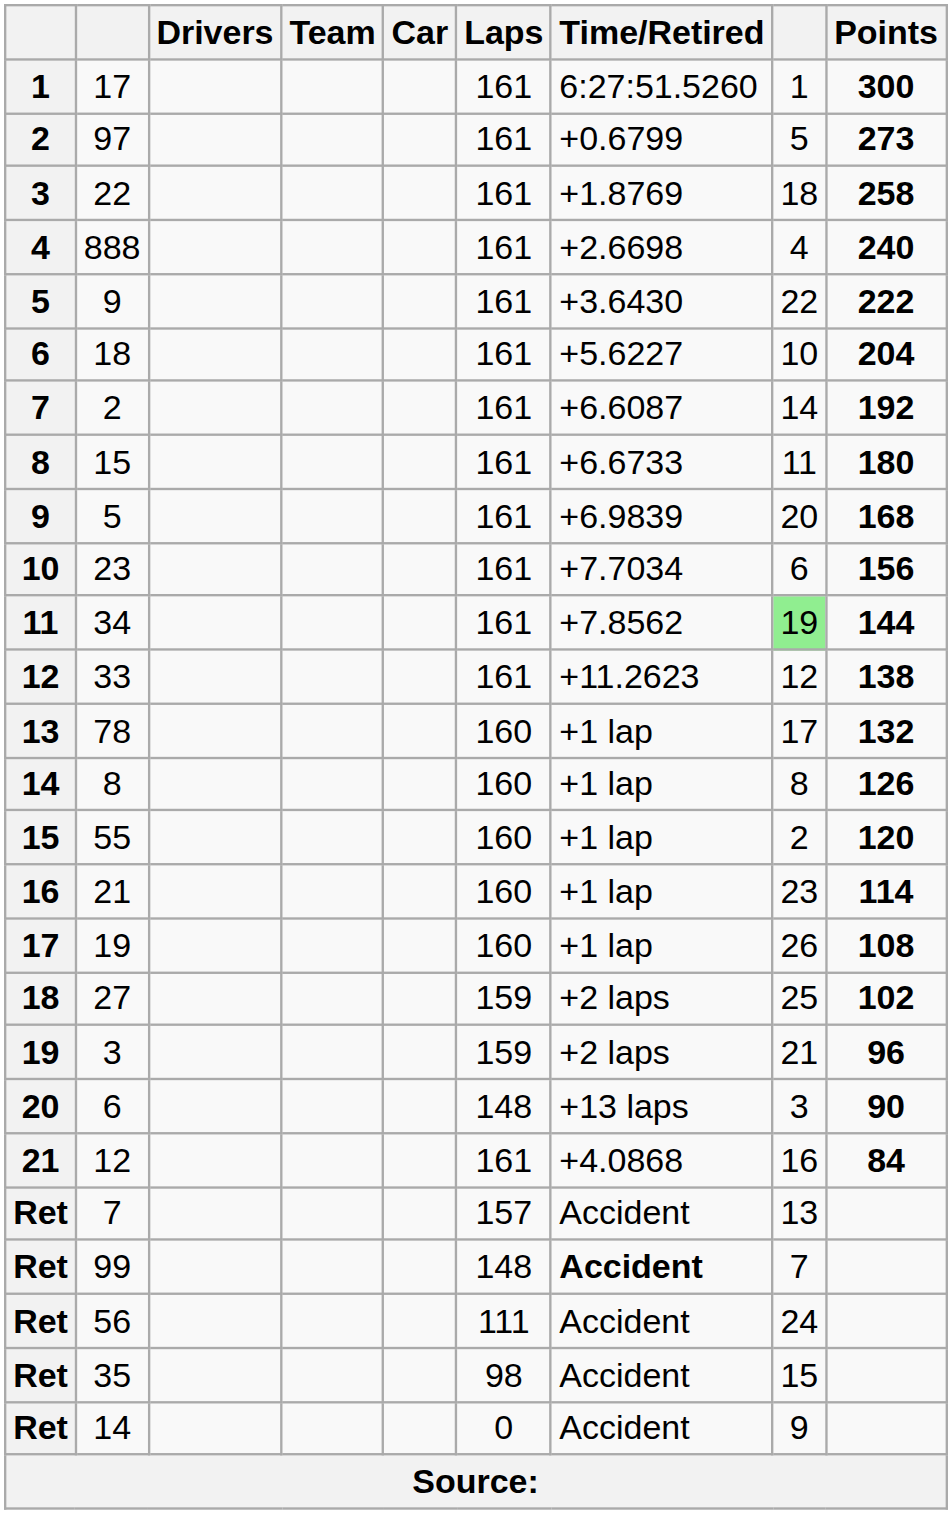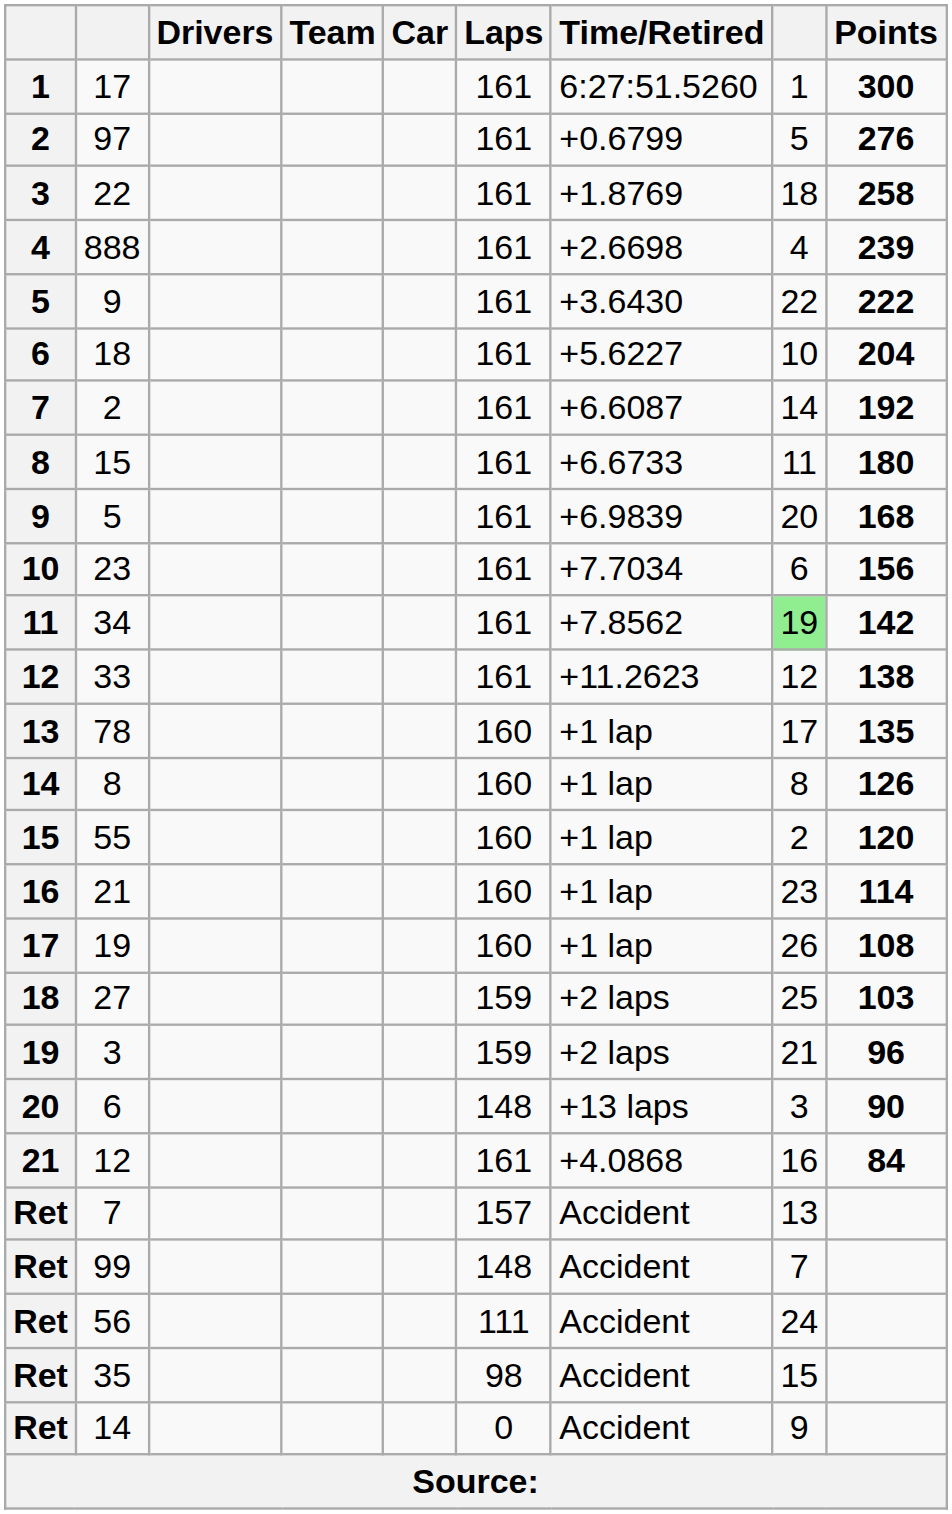 <table class="wikitable" style="font-size: 90%">
 <tr>
 <th></th>
 <th></th>
 <th>Drivers</th>
 <th>Team</th>
 <th>Car</th>
 <th>Laps</th>
 <th>Time/Retired</th>
 <th></th>
 <th>Points</th>
 </tr>
 <tr>
 <th>1</th>
 <td align="center">17</td>
 <td><br></td>
 <td></td>
 <td></td>
 <td align="center">161</td>
 <td>6:27:51.5260</td>
 <td align="center">1</td>
 <td align="center"><strong>300</strong></td>
 </tr>
 <tr>
 <th>2</th>
 <td align="center">97</td>
 <td><br></td>
 <td></td>
 <td></td>
 <td align="center">161</td>
 <td>+0.6799</td>
 <td align="center">5</td>
-<td align="center"><strong>273</strong></td>
+<td align="center"><strong>276</strong></td>
 </tr>
 <tr>
 <th>3</th>
 <td align="center">22</td>
 <td><br></td>
 <td></td>
 <td></td>
 <td align="center">161</td>
 <td>+1.8769</td>
 <td align="center">18</td>
 <td align="center"><strong>258</strong></td>
 </tr>
 <tr>
 <th>4</th>
 <td align="center">888</td>
 <td><br></td>
 <td></td>
 <td></td>
 <td align="center">161</td>
 <td>+2.6698</td>
 <td align="center">4</td>
-<td align="center"><strong>240</strong></td>
+<td align="center"><strong>239</strong></td>
 </tr>
 <tr>
 <th>5</th>
 <td align="center">9</td>
 <td><br></td>
 <td></td>
 <td></td>
 <td align="center">161</td>
 <td>+3.6430</td>
 <td align="center">22</td>
 <td align="center"><strong>222</strong></td>
 </tr>
 <tr>
 <th>6</th>
 <td align="center">18</td>
 <td><br></td>
 <td></td>
 <td></td>
 <td align="center">161</td>
 <td>+5.6227</td>
 <td align="center">10</td>
 <td align="center"><strong>204</strong></td>
 </tr>
 <tr>
 <th>7</th>
 <td align="center">2</td>
 <td><br></td>
 <td></td>
 <td></td>
 <td align="center">161</td>
 <td>+6.6087</td>
 <td align="center">14</td>
 <td align="center"><strong>192</strong></td>
 </tr>
 <tr>
 <th>8</th>
 <td align="center">15</td>
 <td><br></td>
 <td></td>
 <td></td>
 <td align="center">161</td>
 <td>+6.6733</td>
 <td align="center">11</td>
 <td align="center"><strong>180</strong></td>
 </tr>
 <tr>
 <th>9</th>
 <td align="center">5</td>
 <td><br></td>
 <td></td>
 <td></td>
 <td align="center">161</td>
 <td>+6.9839</td>
 <td align="center">20</td>
 <td align="center"><strong>168</strong></td>
 </tr>
 <tr>
 <th>10</th>
 <td align="center">23</td>
 <td><br></td>
 <td></td>
 <td></td>
 <td align="center">161</td>
 <td>+7.7034</td>
 <td align="center">6</td>
 <td align="center"><strong>156</strong></td>
 </tr>
 <tr>
 <th>11</th>
 <td align="center">34</td>
 <td><br></td>
 <td></td>
 <td></td>
 <td align="center">161</td>
 <td>+7.8562</td>
 <td align="center" style="background: lightgreen;">19</td>
-<td align="center"><strong>144</strong></td>
+<td align="center"><strong>142</strong></td>
 </tr>
 <tr>
 <th>12</th>
 <td align="center">33</td>
 <td><br></td>
 <td></td>
 <td></td>
 <td align="center">161</td>
 <td>+11.2623</td>
 <td align="center">12</td>
 <td align="center"><strong>138</strong></td>
 </tr>
 <tr>
 <th>13</th>
 <td align="center">78</td>
 <td><br></td>
 <td></td>
 <td></td>
 <td align="center">160</td>
 <td>+1 lap</td>
 <td align="center">17</td>
-<td align="center"><strong>132</strong></td>
+<td align="center"><strong>135</strong></td>
 </tr>
 <tr>
 <th>14</th>
 <td align="center">8</td>
 <td><br></td>
 <td></td>
 <td></td>
 <td align="center">160</td>
 <td>+1 lap</td>
 <td align="center">8</td>
 <td align="center"><strong>126</strong></td>
 </tr>
 <tr>
 <th>15</th>
 <td align="center">55</td>
 <td><br></td>
 <td></td>
 <td></td>
 <td align="center">160</td>
 <td>+1 lap</td>
 <td align="center">2</td>
 <td align="center"><strong>120</strong></td>
 </tr>
 <tr>
 <th>16</th>
 <td align="center">21</td>
 <td><br></td>
 <td></td>
 <td></td>
 <td align="center">160</td>
 <td>+1 lap</td>
 <td align="center">23</td>
 <td align="center"><strong>114</strong></td>
 </tr>
 <tr>
 <th>17</th>
 <td align="center">19</td>
 <td><br></td>
 <td></td>
 <td></td>
 <td align="center">160</td>
 <td>+1 lap</td>
 <td align="center">26</td>
 <td align="center"><strong>108</strong></td>
 </tr>
 <tr>
 <th>18</th>
 <td align="center">27</td>
 <td><br></td>
 <td></td>
 <td></td>
 <td align="center">159</td>
 <td>+2 laps</td>
 <td align="center">25</td>
-<td align="center"><strong>102</strong></td>
+<td align="center"><strong>103</strong></td>
 </tr>
 <tr>
 <th>19</th>
 <td align="center">3</td>
 <td><br></td>
 <td></td>
 <td></td>
 <td align="center">159</td>
 <td>+2 laps</td>
 <td align="center">21</td>
 <td align="center"><strong>96</strong></td>
 </tr>
 <tr>
 <th>20</th>
 <td align="center">6</td>
 <td><br></td>
 <td></td>
 <td></td>
 <td align="center">148</td>
 <td>+13 laps</td>
 <td align="center">3</td>
 <td align="center"><strong>90</strong></td>
 </tr>
 <tr>
 <th>21</th>
 <td align="center">12</td>
 <td><br></td>
 <td></td>
 <td></td>
 <td align="center">161</td>
 <td>+4.0868</td>
 <td align="center">16</td>
 <td align="center"><strong>84</strong></td>
 </tr>
 <tr>
 <th>Ret</th>
 <td align="center">7</td>
 <td><br></td>
 <td></td>
 <td></td>
 <td align="center">157</td>
 <td>Accident</td>
 <td align="center">13</td>
 <td></td>
 </tr>
 <tr>
 <th>Ret</th>
 <td align="center">99</td>
 <td><br></td>
 <td></td>
 <td></td>
 <td align="center">148</td>
-<td><strong>Accident</strong></td>
+<td>Accident</td>
 <td align="center">7</td>
 <td></td>
 </tr>
 <tr>
 <th>Ret</th>
 <td align="center">56</td>
 <td><br></td>
 <td></td>
 <td></td>
 <td align="center">111</td>
 <td>Accident</td>
 <td align="center">24</td>
 <td></td>
 </tr>
 <tr>
 <th>Ret</th>
 <td align="center">35</td>
 <td><br></td>
 <td></td>
 <td></td>
 <td align="center">98</td>
 <td>Accident</td>
 <td align="center">15</td>
 <td></td>
 </tr>
 <tr>
 <th>Ret</th>
 <td align="center">14</td>
 <td><br></td>
 <td></td>
 <td></td>
 <td align="center">0</td>
 <td>Accident</td>
 <td align="center">9</td>
 <td></td>
 </tr>
 <tr>
 <th colspan="9">Source:</th>
 </tr>
 </table>
